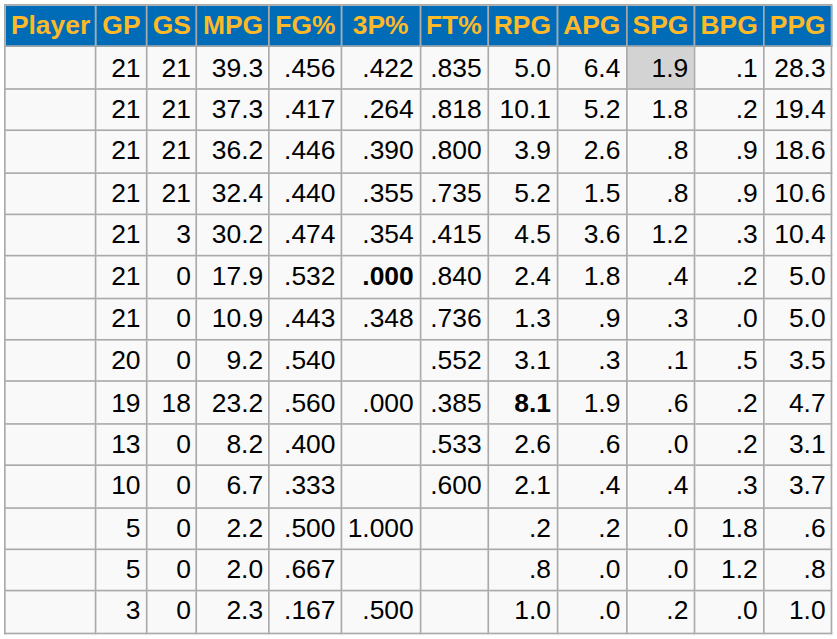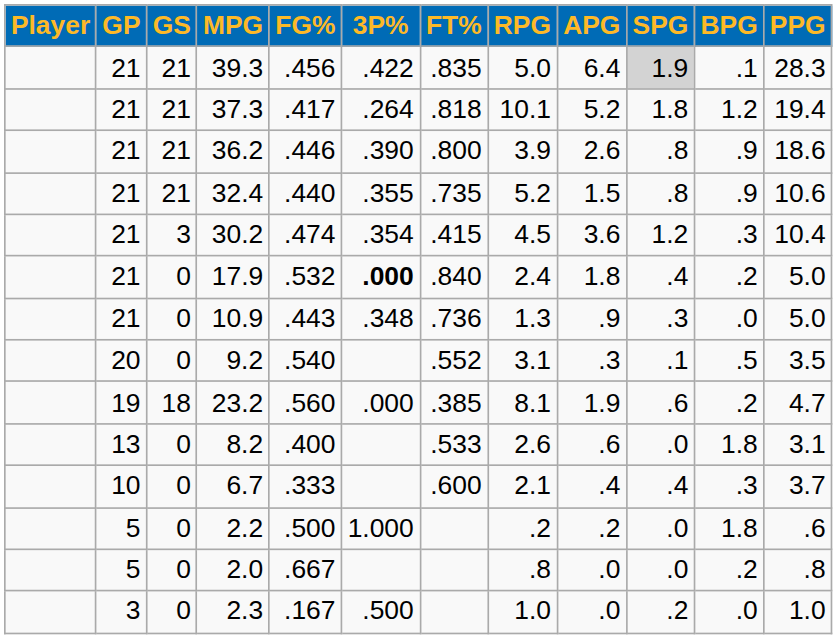 <table class="wikitable sortable" style="text-align:right;">
 <tr>
 <th style="background:#006bb6; color:#fdb927">Player</th>
 <th style="background:#006bb6; color:#fdb927">GP</th>
 <th style="background:#006bb6; color:#fdb927">GS</th>
 <th style="background:#006bb6; color:#fdb927">MPG</th>
 <th style="background:#006bb6; color:#fdb927">FG%</th>
 <th style="background:#006bb6; color:#fdb927">3P%</th>
 <th style="background:#006bb6; color:#fdb927">FT%</th>
 <th style="background:#006bb6; color:#fdb927">RPG</th>
 <th style="background:#006bb6; color:#fdb927">APG</th>
 <th style="background:#006bb6; color:#fdb927">SPG</th>
 <th style="background:#006bb6; color:#fdb927">BPG</th>
 <th style="background:#006bb6; color:#fdb927">PPG</th>
 </tr>
 <tr>
 <td style="text-align:left;"></td>
 <td>21</td>
 <td>21</td>
 <td>39.3</td>
 <td>.456</td>
 <td>.422</td>
 <td>.835</td>
 <td>5.0</td>
 <td>6.4</td>
 <td style="background: lightgrey;">1.9</td>
 <td>.1</td>
 <td>28.3</td>
 </tr>
 <tr>
 <td style="text-align:left;"></td>
 <td>21</td>
 <td>21</td>
 <td>37.3</td>
 <td>.417</td>
 <td>.264</td>
 <td>.818</td>
 <td>10.1</td>
 <td>5.2</td>
 <td>1.8</td>
-<td>.2</td>
+<td>1.2</td>
 <td>19.4</td>
 </tr>
 <tr>
 <td style="text-align:left;"></td>
 <td>21</td>
 <td>21</td>
 <td>36.2</td>
 <td>.446</td>
 <td>.390</td>
 <td>.800</td>
 <td>3.9</td>
 <td>2.6</td>
 <td>.8</td>
 <td>.9</td>
 <td>18.6</td>
 </tr>
 <tr>
 <td style="text-align:left;"></td>
 <td>21</td>
 <td>21</td>
 <td>32.4</td>
 <td>.440</td>
 <td>.355</td>
 <td>.735</td>
 <td>5.2</td>
 <td>1.5</td>
 <td>.8</td>
 <td>.9</td>
 <td>10.6</td>
 </tr>
 <tr>
 <td style="text-align:left;"></td>
 <td>21</td>
 <td>3</td>
 <td>30.2</td>
 <td>.474</td>
 <td>.354</td>
 <td>.415</td>
 <td>4.5</td>
 <td>3.6</td>
 <td>1.2</td>
 <td>.3</td>
 <td>10.4</td>
 </tr>
 <tr>
 <td style="text-align:left;"></td>
 <td>21</td>
 <td>0</td>
 <td>17.9</td>
 <td>.532</td>
 <td><strong>.000</strong></td>
 <td>.840</td>
 <td>2.4</td>
 <td>1.8</td>
 <td>.4</td>
 <td>.2</td>
 <td>5.0</td>
 </tr>
 <tr>
 <td style="text-align:left;"></td>
 <td>21</td>
 <td>0</td>
 <td>10.9</td>
 <td>.443</td>
 <td>.348</td>
 <td>.736</td>
 <td>1.3</td>
 <td>.9</td>
 <td>.3</td>
 <td>.0</td>
 <td>5.0</td>
 </tr>
 <tr>
 <td style="text-align:left;"></td>
 <td>20</td>
 <td>0</td>
 <td>9.2</td>
 <td>.540</td>
 <td></td>
 <td>.552</td>
 <td>3.1</td>
 <td>.3</td>
 <td>.1</td>
 <td>.5</td>
 <td>3.5</td>
 </tr>
 <tr>
 <td style="text-align:left;"></td>
 <td>19</td>
 <td>18</td>
 <td>23.2</td>
 <td>.560</td>
 <td>.000</td>
 <td>.385</td>
-<td><strong>8.1</strong></td>
+<td>8.1</td>
 <td>1.9</td>
 <td>.6</td>
 <td>.2</td>
 <td>4.7</td>
 </tr>
 <tr>
 <td style="text-align:left;"></td>
 <td>13</td>
 <td>0</td>
 <td>8.2</td>
 <td>.400</td>
 <td></td>
 <td>.533</td>
 <td>2.6</td>
 <td>.6</td>
 <td>.0</td>
-<td>.2</td>
+<td>1.8</td>
 <td>3.1</td>
 </tr>
 <tr>
 <td style="text-align:left;"></td>
 <td>10</td>
 <td>0</td>
 <td>6.7</td>
 <td>.333</td>
 <td></td>
 <td>.600</td>
 <td>2.1</td>
 <td>.4</td>
 <td>.4</td>
 <td>.3</td>
 <td>3.7</td>
 </tr>
 <tr>
 <td style="text-align:left;"></td>
 <td>5</td>
 <td>0</td>
 <td>2.2</td>
 <td>.500</td>
 <td>1.000</td>
 <td></td>
 <td>.2</td>
 <td>.2</td>
 <td>.0</td>
 <td>1.8</td>
 <td>.6</td>
 </tr>
 <tr>
 <td style="text-align:left;"></td>
 <td>5</td>
 <td>0</td>
 <td>2.0</td>
 <td>.667</td>
 <td></td>
 <td></td>
 <td>.8</td>
 <td>.0</td>
 <td>.0</td>
-<td>1.2</td>
+<td>.2</td>
 <td>.8</td>
 </tr>
 <tr>
 <td style="text-align:left;"></td>
 <td>3</td>
 <td>0</td>
 <td>2.3</td>
 <td>.167</td>
 <td>.500</td>
 <td></td>
 <td>1.0</td>
 <td>.0</td>
 <td>.2</td>
 <td>.0</td>
 <td>1.0</td>
 </tr>
 </table>
